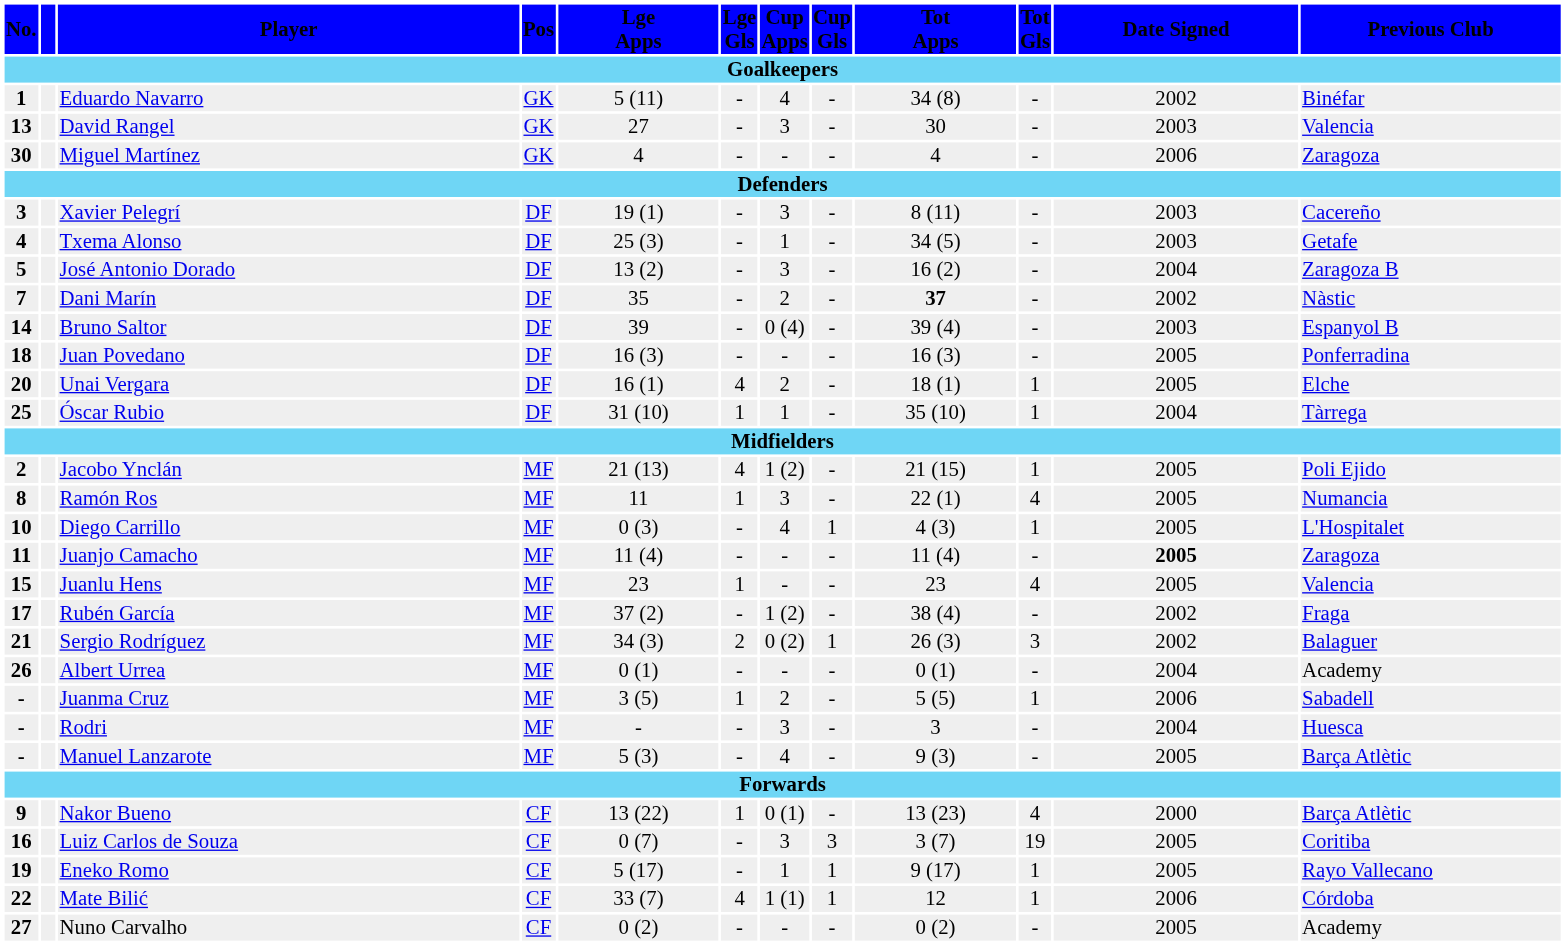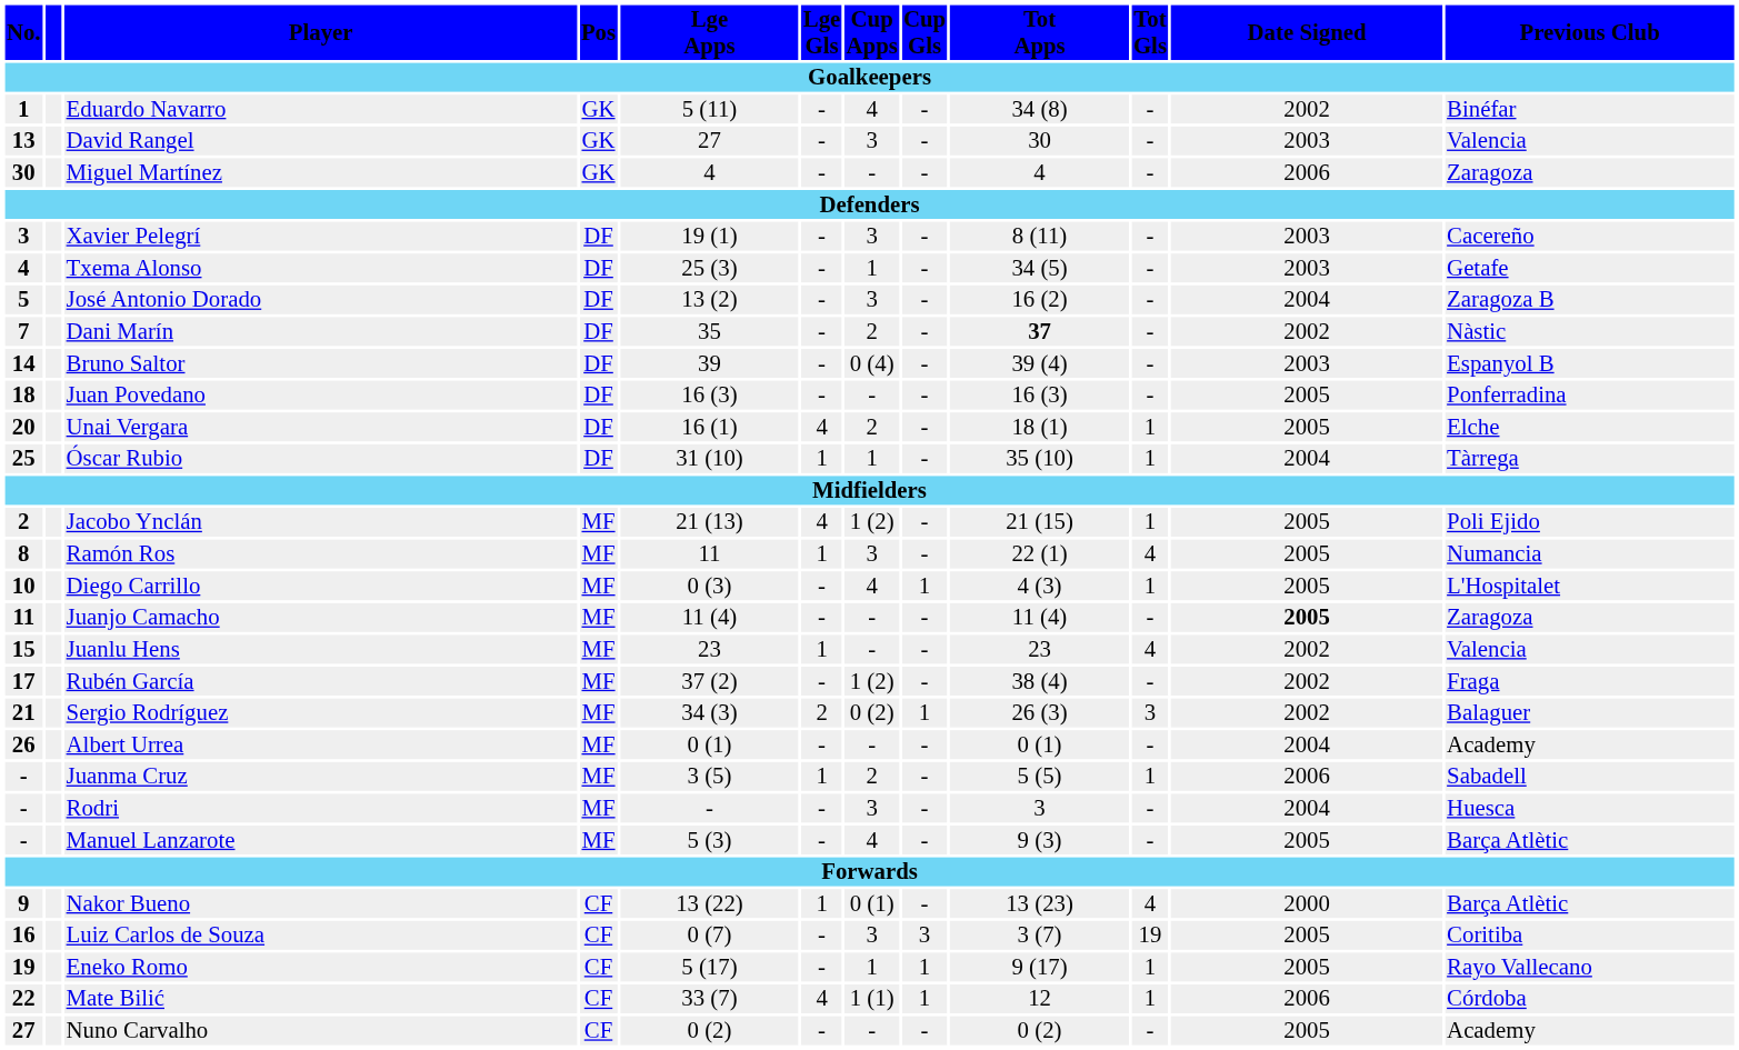 <table width=95%>
 <tr bgcolor=#0000FF>
 <th width=1%>No.</th>
 <th width=1%></th>
 <th !width=45%>Player</th>
 <th width=1%>Pos</th>
 <th !width=1%>Lge<br>Apps</th>
 <th width=1%>Lge<br>Gls</th>
 <th width=1%>Cup<br>Apps</th>
 <th width=1%>Cup<br>Gls</th>
 <th !width=1%>Tot<br>Apps</th>
 <th width=1%>Tot<br>Gls</th>
 <th width=16%>Date Signed</th>
 <th width=17%>Previous Club</th>
 </tr>
 <tr>
 <th colspan=14 bgcolor=#6fd6f5>Goalkeepers</th>
 </tr>
 <tr bgcolor=#EFEFEF>
 <td align=center><strong>1</strong></td>
 <td align=center></td>
 <td><a href='#'>Eduardo Navarro</a></td>
 <td align=center><a href='#'>GK</a></td>
 <td align=center>5 (11)</td>
 <td align=center>-</td>
 <td align=center>4</td>
 <td align=center>-</td>
 <td align=center>34 (8)</td>
 <td align=center>-</td>
 <td align=center>2002</td>
 <td><a href='#'>Binéfar</a></td>
 </tr>
 <tr bgcolor=#EFEFEF>
 <td align=center><strong>13</strong></td>
 <td align=center></td>
 <td><a href='#'>David Rangel</a></td>
 <td align=center><a href='#'>GK</a></td>
 <td align=center>27</td>
 <td align=center>-</td>
 <td align=center>3</td>
 <td align=center>-</td>
 <td align=center>30</td>
 <td align=center>-</td>
 <td align=center>2003</td>
 <td><a href='#'>Valencia</a></td>
 </tr>
 <tr bgcolor=#EFEFEF>
 <td align=center><strong>30</strong></td>
 <td align=center></td>
 <td><a href='#'>Miguel Martínez</a></td>
 <td align=center><a href='#'>GK</a></td>
 <td align=center>4</td>
 <td align=center>-</td>
 <td align=center>-</td>
 <td align=center>-</td>
 <td align=center>4</td>
 <td align=center>-</td>
 <td align=center>2006</td>
 <td><a href='#'>Zaragoza</a></td>
 </tr>
 <tr>
 <th colspan=14 bgcolor=#6fd6f5>Defenders</th>
 </tr>
 <tr bgcolor=#EFEFEF>
 <td align=center><strong>3</strong></td>
 <td align=center></td>
 <td><a href='#'>Xavier Pelegrí</a></td>
 <td align=center><a href='#'>DF</a></td>
 <td align=center>19 (1)</td>
 <td align=center>-</td>
 <td align=center>3</td>
 <td align=center>-</td>
 <td align=center>8 (11)</td>
 <td align=center>-</td>
 <td align=center>2003</td>
 <td><a href='#'>Cacereño</a></td>
 </tr>
 <tr bgcolor=#EFEFEF>
 <td align=center><strong>4</strong></td>
 <td align=center></td>
 <td><a href='#'>Txema Alonso</a></td>
 <td align=center><a href='#'>DF</a></td>
 <td align=center>25 (3)</td>
 <td align=center>-</td>
 <td align=center>1</td>
 <td align=center>-</td>
 <td align=center>34 (5)</td>
 <td align=center>-</td>
 <td align=center>2003</td>
 <td><a href='#'>Getafe</a></td>
 </tr>
 <tr bgcolor=#EFEFEF>
 <td align=center><strong>5</strong></td>
 <td align=center></td>
 <td><a href='#'>José Antonio Dorado</a></td>
 <td align=center><a href='#'>DF</a></td>
 <td align=center>13 (2)</td>
 <td align=center>-</td>
 <td align=center>3</td>
 <td align=center>-</td>
 <td align=center>16 (2)</td>
 <td align=center>-</td>
 <td align=center>2004</td>
 <td><a href='#'>Zaragoza B</a></td>
 </tr>
 <tr bgcolor=#EFEFEF>
 <td align=center><strong>7</strong></td>
 <td align=center></td>
 <td><a href='#'>Dani Marín</a></td>
 <td align=center><a href='#'>DF</a></td>
 <td align=center>35</td>
 <td align=center>-</td>
 <td align=center>2</td>
 <td align=center>-</td>
 <td align=center><strong>37</strong></td>
 <td align=center>-</td>
 <td align=center>2002</td>
 <td><a href='#'>Nàstic</a></td>
 </tr>
 <tr bgcolor=#EFEFEF>
 <td align=center><strong>14</strong></td>
 <td align=center></td>
 <td><a href='#'>Bruno Saltor</a></td>
 <td align=center><a href='#'>DF</a></td>
 <td align=center>39</td>
 <td align=center>-</td>
 <td align=center>0 (4)</td>
 <td align=center>-</td>
 <td align=center>39 (4)</td>
 <td align=center>-</td>
 <td align=center>2003</td>
 <td><a href='#'>Espanyol B</a></td>
 </tr>
 <tr bgcolor=#EFEFEF>
 <td align=center><strong>18</strong></td>
 <td align=center></td>
 <td><a href='#'>Juan Povedano</a></td>
 <td align=center><a href='#'>DF</a></td>
 <td align=center>16 (3)</td>
 <td align=center>-</td>
 <td align=center>-</td>
 <td align=center>-</td>
 <td align=center>16 (3)</td>
 <td align=center>-</td>
 <td align=center>2005</td>
 <td><a href='#'>Ponferradina</a></td>
 </tr>
 <tr bgcolor=#EFEFEF>
 <td align=center><strong>20</strong></td>
 <td align=center></td>
 <td><a href='#'>Unai Vergara</a></td>
 <td align=center><a href='#'>DF</a></td>
 <td align=center>16 (1)</td>
 <td align=center>4</td>
 <td align=center>2</td>
 <td align=center>-</td>
 <td align=center>18 (1)</td>
 <td align=center>1</td>
 <td align=center>2005</td>
 <td><a href='#'>Elche</a></td>
 </tr>
 <tr bgcolor=#EFEFEF>
 <td align=center><strong>25</strong></td>
 <td align=center></td>
 <td><a href='#'>Óscar Rubio</a></td>
 <td align=center><a href='#'>DF</a></td>
 <td align=center>31 (10)</td>
 <td align=center>1</td>
 <td align=center>1</td>
 <td align=center>-</td>
 <td align=center>35 (10)</td>
 <td align=center>1</td>
 <td align=center>2004</td>
 <td><a href='#'>Tàrrega</a></td>
 </tr>
 <tr>
 <th colspan=14 bgcolor=#6fd6f5>Midfielders</th>
 </tr>
 <tr bgcolor=#EFEFEF>
 <td align=center><strong>2</strong></td>
 <td align=center></td>
 <td><a href='#'>Jacobo Ynclán</a></td>
 <td align=center><a href='#'>MF</a></td>
 <td align=center>21 (13)</td>
 <td align=center>4</td>
 <td align=center>1 (2)</td>
 <td align=center>-</td>
 <td align=center>21 (15)</td>
 <td align=center>1</td>
 <td align=center>2005</td>
 <td><a href='#'>Poli Ejido</a></td>
 </tr>
 <tr bgcolor=#EFEFEF>
 <td align=center><strong>8</strong></td>
 <td align=center></td>
 <td><a href='#'>Ramón Ros</a></td>
 <td align=center><a href='#'>MF</a></td>
 <td align=center>11</td>
 <td align=center>1</td>
 <td align=center>3</td>
 <td align=center>-</td>
 <td align=center>22 (1)</td>
 <td align=center>4</td>
 <td align=center>2005</td>
 <td><a href='#'>Numancia</a></td>
 </tr>
 <tr bgcolor=#EFEFEF>
 <td align=center><strong>10</strong></td>
 <td align=center></td>
 <td><a href='#'>Diego Carrillo</a></td>
 <td align=center><a href='#'>MF</a></td>
 <td align=center>0 (3)</td>
 <td align=center>-</td>
 <td align=center>4</td>
 <td align=center>1</td>
 <td align=center>4 (3)</td>
 <td align=center>1</td>
 <td align=center>2005</td>
 <td><a href='#'>L'Hospitalet</a></td>
 </tr>
 <tr bgcolor=#EFEFEF>
 <td align=center><strong>11</strong></td>
 <td align=center></td>
 <td><a href='#'>Juanjo Camacho</a></td>
 <td align=center><a href='#'>MF</a></td>
 <td align=center>11 (4)</td>
 <td align=center>-</td>
 <td align=center>-</td>
 <td align=center>-</td>
 <td align=center>11 (4)</td>
 <td align=center>-</td>
 <td align=center><strong>2005</strong></td>
 <td><a href='#'>Zaragoza</a></td>
 </tr>
 <tr bgcolor=#EFEFEF>
 <td align=center><strong>15</strong></td>
 <td align=center></td>
 <td><a href='#'>Juanlu Hens</a></td>
 <td align=center><a href='#'>MF</a></td>
 <td align=center>23</td>
 <td align=center>1</td>
 <td align=center>-</td>
 <td align=center>-</td>
 <td align=center>23</td>
 <td align=center>4</td>
-<td align=center>2005</td>
+<td align=center>2002</td>
 <td><a href='#'>Valencia</a></td>
 </tr>
 <tr bgcolor=#EFEFEF>
 <td align=center><strong>17</strong></td>
 <td align=center></td>
 <td><a href='#'>Rubén García</a></td>
 <td align=center><a href='#'>MF</a></td>
 <td align=center>37 (2)</td>
 <td align=center>-</td>
 <td align=center>1 (2)</td>
 <td align=center>-</td>
 <td align=center>38 (4)</td>
 <td align=center>-</td>
 <td align=center>2002</td>
 <td><a href='#'>Fraga</a></td>
 </tr>
 <tr bgcolor=#EFEFEF>
 <td align=center><strong>21</strong></td>
 <td align=center></td>
 <td><a href='#'>Sergio Rodríguez</a></td>
 <td align=center><a href='#'>MF</a></td>
 <td align=center>34 (3)</td>
 <td align=center>2</td>
 <td align=center>0 (2)</td>
 <td align=center>1</td>
 <td align=center>26 (3)</td>
 <td align=center>3</td>
 <td align=center>2002</td>
 <td><a href='#'>Balaguer</a></td>
 </tr>
 <tr bgcolor=#EFEFEF>
 <td align=center><strong>26</strong></td>
 <td align=center></td>
 <td><a href='#'>Albert Urrea</a></td>
 <td align=center><a href='#'>MF</a></td>
 <td align=center>0 (1)</td>
 <td align=center>-</td>
 <td align=center>-</td>
 <td align=center>-</td>
 <td align=center>0 (1)</td>
 <td align=center>-</td>
 <td align=center>2004</td>
 <td>Academy</td>
 </tr>
 <tr bgcolor=#EFEFEF>
 <td align=center><strong>-</strong></td>
 <td align=center></td>
 <td><a href='#'>Juanma Cruz</a></td>
 <td align=center><a href='#'>MF</a></td>
 <td align=center>3 (5)</td>
 <td align=center>1</td>
 <td align=center>2</td>
 <td align=center>-</td>
 <td align=center>5 (5)</td>
 <td align=center>1</td>
 <td align=center>2006</td>
 <td><a href='#'>Sabadell</a></td>
 </tr>
 <tr bgcolor=#EFEFEF>
 <td align=center><strong>-</strong></td>
 <td align=center></td>
 <td><a href='#'>Rodri</a></td>
 <td align=center><a href='#'>MF</a></td>
 <td align=center>-</td>
 <td align=center>-</td>
 <td align=center>3</td>
 <td align=center>-</td>
 <td align=center>3</td>
 <td align=center>-</td>
 <td align=center>2004</td>
 <td><a href='#'>Huesca</a></td>
 </tr>
 <tr bgcolor=#EFEFEF>
 <td align=center><strong>-</strong></td>
 <td align=center></td>
 <td><a href='#'>Manuel Lanzarote</a></td>
 <td align=center><a href='#'>MF</a></td>
 <td align=center>5 (3)</td>
 <td align=center>-</td>
 <td align=center>4</td>
 <td align=center>-</td>
 <td align=center>9 (3)</td>
 <td align=center>-</td>
 <td align=center>2005</td>
 <td><a href='#'>Barça Atlètic</a></td>
 </tr>
 <tr>
 <th colspan=14 bgcolor=#6fd6f5>Forwards</th>
 </tr>
 <tr bgcolor=#EFEFEF>
 <td align=center><strong>9</strong></td>
 <td align=center></td>
 <td><a href='#'>Nakor Bueno</a></td>
 <td align=center><a href='#'>CF</a></td>
 <td align=center>13 (22)</td>
 <td align=center>1</td>
 <td align=center>0 (1)</td>
 <td align=center>-</td>
 <td align=center>13 (23)</td>
 <td align=center>4</td>
 <td align=center>2000</td>
 <td><a href='#'>Barça Atlètic</a></td>
 </tr>
 <tr bgcolor=#EFEFEF>
 <td align=center><strong>16</strong></td>
 <td align=center></td>
 <td><a href='#'>Luiz Carlos de Souza</a></td>
 <td align=center><a href='#'>CF</a></td>
 <td align=center>0 (7)</td>
 <td align=center>-</td>
 <td align=center>3</td>
 <td align=center>3</td>
 <td align=center>3 (7)</td>
 <td align=center>19</td>
 <td align=center>2005</td>
 <td><a href='#'>Coritiba</a></td>
 </tr>
 <tr bgcolor=#EFEFEF>
 <td align=center><strong>19</strong></td>
 <td align=center></td>
 <td><a href='#'>Eneko Romo</a></td>
 <td align=center><a href='#'>CF</a></td>
 <td align=center>5 (17)</td>
 <td align=center>-</td>
 <td align=center>1</td>
 <td align=center>1</td>
 <td align=center>9 (17)</td>
 <td align=center>1</td>
 <td align=center>2005</td>
 <td><a href='#'>Rayo Vallecano</a></td>
 </tr>
 <tr bgcolor=#EFEFEF>
 <td align=center><strong>22</strong></td>
 <td align=center></td>
 <td><a href='#'>Mate Bilić</a></td>
 <td align=center><a href='#'>CF</a></td>
 <td align=center>33 (7)</td>
 <td align=center>4</td>
 <td align=center>1 (1)</td>
 <td align=center>1</td>
 <td align=center>12</td>
 <td align=center>1</td>
 <td align=center>2006</td>
 <td><a href='#'>Córdoba</a></td>
 </tr>
 <tr bgcolor=#EFEFEF>
 <td align=center><strong>27</strong></td>
 <td align=center></td>
 <td>Nuno Carvalho</td>
 <td align=center><a href='#'>CF</a></td>
 <td align=center>0 (2)</td>
 <td align=center>-</td>
 <td align=center>-</td>
 <td align=center>-</td>
 <td align=center>0 (2)</td>
 <td align=center>-</td>
 <td align=center>2005</td>
 <td>Academy</td>
 </tr>
 </table>
